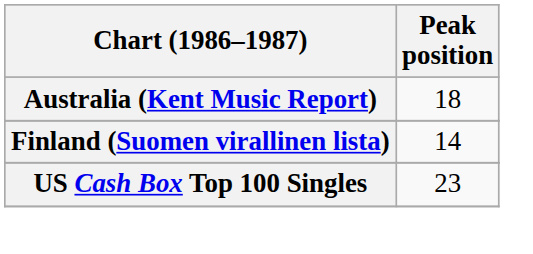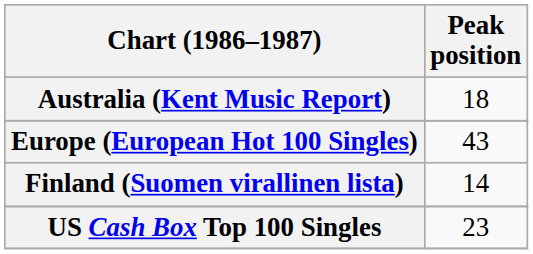 <table class="wikitable sortable plainrowheaders" style="text-align:center">
 <tr>
 <th scope="col">Chart (1986–1987)</th>
 <th scope="col">Peak<br>position</th>
 </tr>
 <tr>
 <th scope="row">Australia (<a href='#'>Kent Music Report</a>)</th>
 <td>18</td>
 </tr>
 <tr>
+</tr>
+<tr>
+<th scope="row">Europe (<a href='#'>European Hot 100 Singles</a>)</th>
+<td>43</td>
 </tr>
 <tr>
 <th scope="row">Finland (<a href='#'>Suomen virallinen lista</a>)</th>
 <td>14</td>
 </tr>
 <tr>
 </tr>
 <tr>
 </tr>
 <tr>
 </tr>
 <tr>
 </tr>
 <tr>
 </tr>
 <tr>
 <th scope="row">US <em><a href='#'>Cash Box</a></em> Top 100 Singles</th>
 <td>23</td>
 </tr>
 <tr>
 </tr>
 </table>
